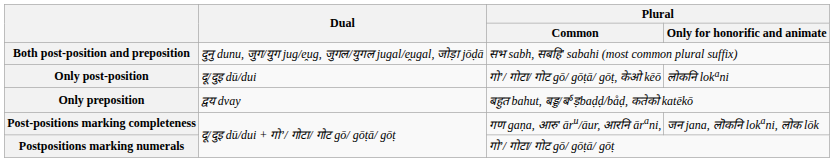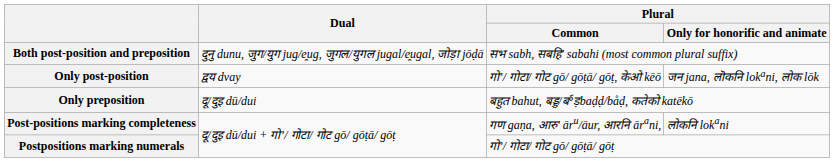 <table class="wikitable">
 <tr>
 <th rowspan="2"></th>
 <th rowspan="2">Dual</th>
 <th colspan="2">Plural</th>
 </tr>
 <tr>
 <th>Common</th>
 <th>Only for honorific and animate</th>
 </tr>
 <tr>
 <th>Both post-position and preposition</th>
 <td><em>दुनु dunu, जुग/युग jug/e̯ug, जुगल/युगल jugal/e̯ugal, जोड़ा jōḍā</em></td>
 <td colspan="2"><em>सभ sabh, सबहि' sabahi (most common plural suffix)</em></td>
 </tr>
 <tr>
 <th>Only post-position</th>
-<td><em>दू/दुइ dū/dui</em></td>
+<td><em>द्वय dvay</em></td>
 <td><em>गो’/ गोटा/ गोट gō/ gōṭā/ gōṭ, केओ kēō</em></td>
-<td><em>लोकनि lok<sup>a</sup>ni</em></td>
+<td><em>जन jana, लॊकनि lok<sup>a</sup>ni, लोक lōk</em></td>
 </tr>
 <tr>
 <th>Only preposition</th>
-<td><em>द्वय dvay</em></td>
+<td><em>दू/दुइ dū/dui</em></td>
 <td colspan="2"><em>बहुत bahut, बड्ड/ब<sup>ऽ</sup>ड़baḍḍ/båḍ, कतेको katēkō</em></td>
 </tr>
 <tr>
 <th>Post-positions marking completeness</th>
 <td rowspan="2"><em>दू/दुइ dū/dui + गो’/ गोटा/ गोट gō/ gōṭā/ gōṭ</em></td>
 <td><em>गण gaṇa, आरु' ār<sup>u</sup>/āur, आरनि ār<sup>a</sup>ni,</em></td>
-<td><em>जन jana, लॊकनि lok<sup>a</sup>ni, लोक lōk</em></td>
+<td><em>लोकनि lok<sup>a</sup>ni</em></td>
 </tr>
 <tr>
 <th>Postpositions marking numerals</th>
 <td colspan="2"><em>गो’/ गोटा/ गोट gō/ gōṭā/ gōṭ</em></td>
 </tr>
 </table>
